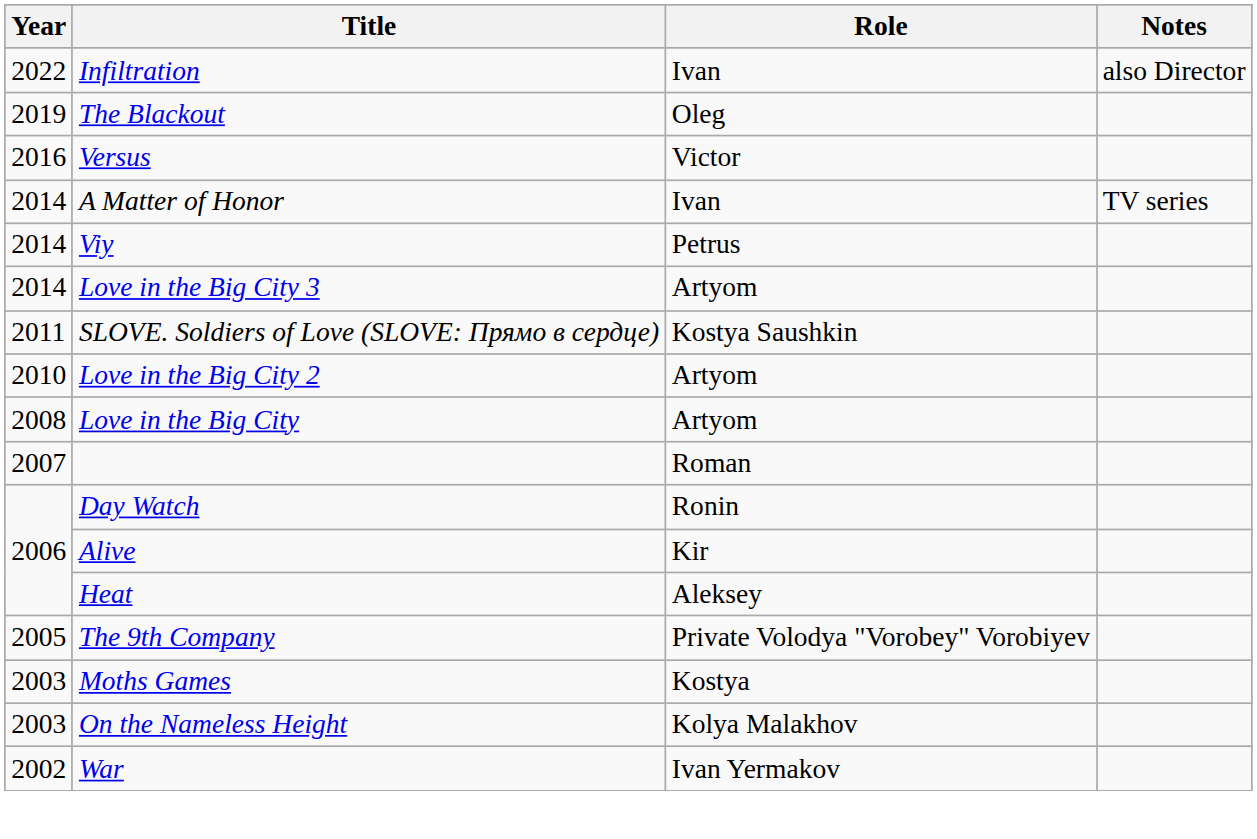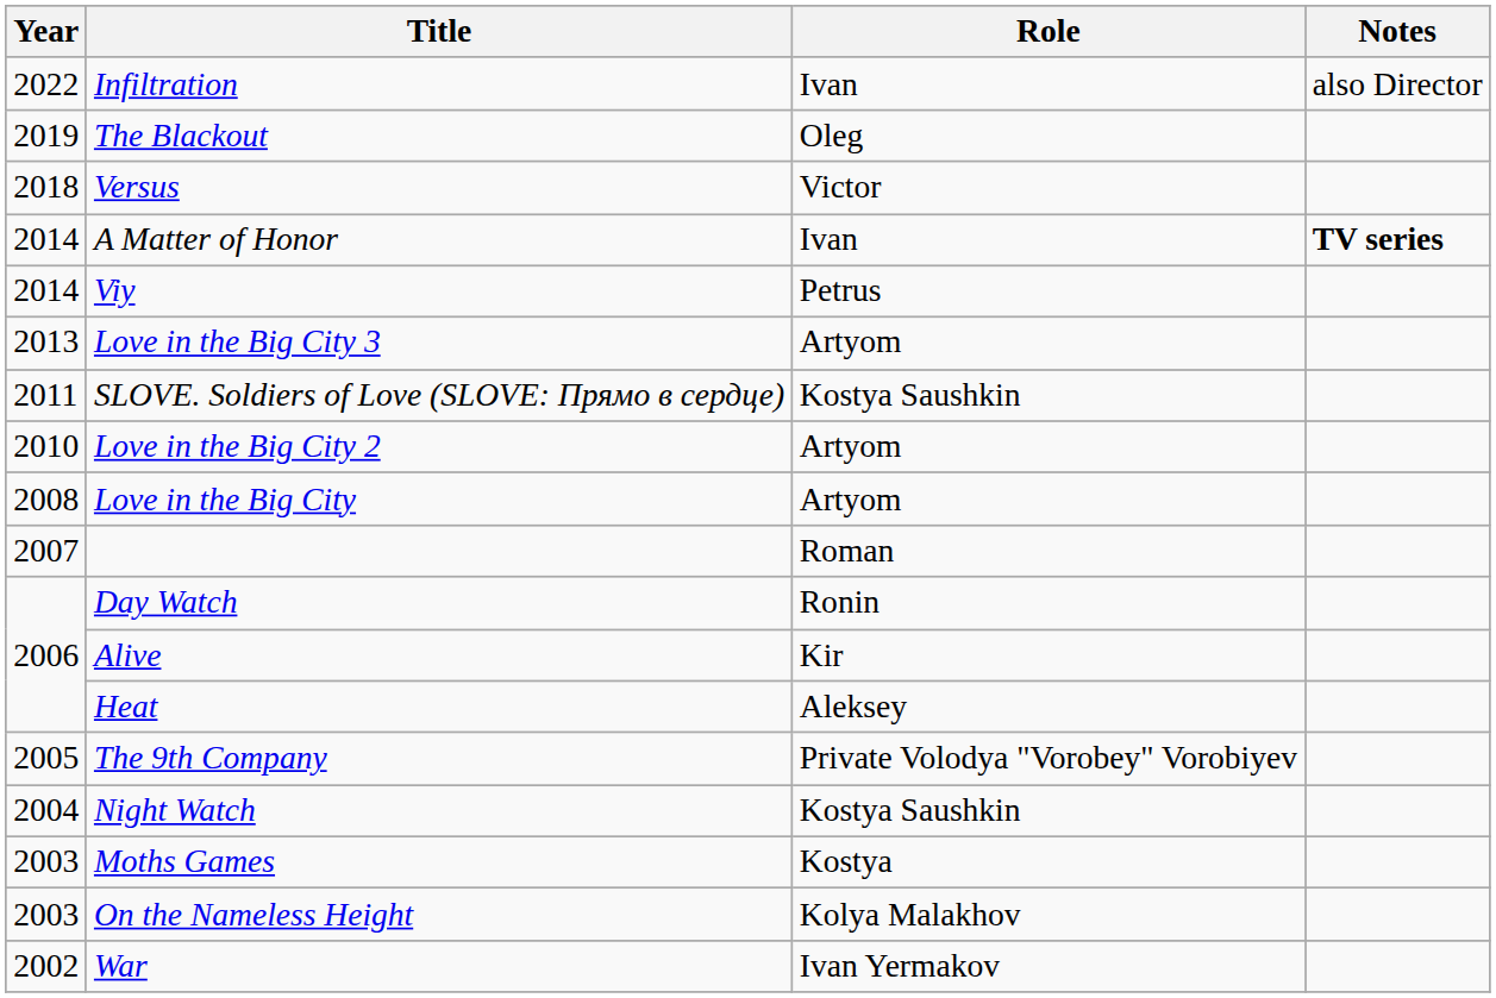 <table class="wikitable sortable">
 <tr>
 <th>Year</th>
 <th>Title</th>
 <th>Role</th>
 <th class="unsortable">Notes</th>
 </tr>
 <tr>
 <td>2022</td>
 <td><em><a href='#'>Infiltration</a></em></td>
 <td>Ivan</td>
 <td>also Director</td>
 </tr>
 <tr>
 <td>2019</td>
 <td><em><a href='#'>The Blackout</a></em></td>
 <td>Oleg</td>
 <td></td>
 </tr>
 <tr>
-<td>2016</td>
+<td>2018</td>
 <td><em><a href='#'>Versus</a></em></td>
 <td>Victor</td>
 <td></td>
 </tr>
 <tr>
 <td>2014</td>
 <td><em>A Matter of Honor</em></td>
 <td>Ivan</td>
-<td>TV series</td>
+<td><strong>TV series</strong></td>
 </tr>
 <tr>
 <td>2014</td>
 <td><em><a href='#'>Viy</a></em></td>
 <td>Petrus</td>
 <td></td>
 </tr>
 <tr>
-<td>2014</td>
+<td>2013</td>
 <td><em><a href='#'>Love in the Big City 3</a></em></td>
 <td>Artyom</td>
 <td></td>
 </tr>
 <tr>
 <td>2011</td>
 <td><em>SLOVE. Soldiers of Love (SLOVE: Прямо в сердце)</em></td>
 <td>Kostya Saushkin</td>
 <td></td>
 </tr>
 <tr>
 <td>2010</td>
 <td><em><a href='#'>Love in the Big City 2</a></em></td>
 <td>Artyom</td>
 <td></td>
 </tr>
 <tr>
 <td>2008</td>
 <td><em><a href='#'>Love in the Big City</a></em></td>
 <td>Artyom</td>
 <td></td>
 </tr>
 <tr>
 <td>2007</td>
 <td><em></em></td>
 <td>Roman</td>
 <td></td>
 </tr>
 <tr>
 <td rowspan=3>2006</td>
 <td><em><a href='#'>Day Watch</a></em></td>
 <td>Ronin</td>
 <td></td>
 </tr>
 <tr>
 <td><em><a href='#'>Alive</a></em></td>
 <td>Kir</td>
 <td></td>
 </tr>
 <tr>
 <td><em><a href='#'>Heat</a></em></td>
 <td>Aleksey</td>
 <td></td>
 </tr>
 <tr>
 <td>2005</td>
 <td><em><a href='#'>The 9th Company</a></em></td>
 <td>Private Volodya "Vorobey" Vorobiyev</td>
 <td></td>
 </tr>
 <tr>
+<td>2004</td>
+<td><em><a href='#'>Night Watch</a></em></td>
+<td>Kostya Saushkin</td>
+<td></td>
+</tr>
+<tr>
 <td>2003</td>
 <td><em><a href='#'>Moths Games</a></em></td>
 <td>Kostya</td>
 <td></td>
 </tr>
 <tr>
 <td>2003</td>
 <td><em><a href='#'>On the Nameless Height</a></em></td>
 <td>Kolya Malakhov</td>
 <td></td>
 </tr>
 <tr>
 <td>2002</td>
 <td><em><a href='#'>War</a></em></td>
 <td>Ivan Yermakov</td>
 <td></td>
 </tr>
 </table>
